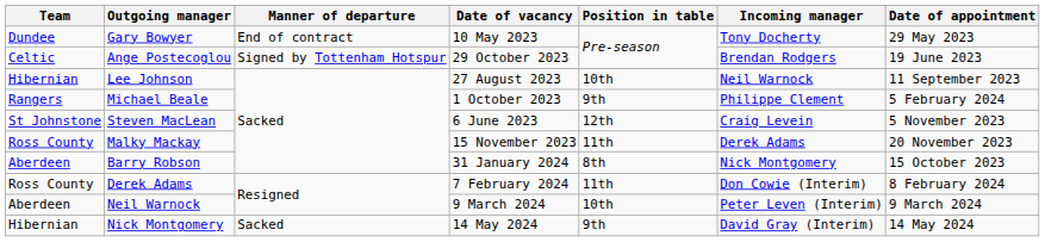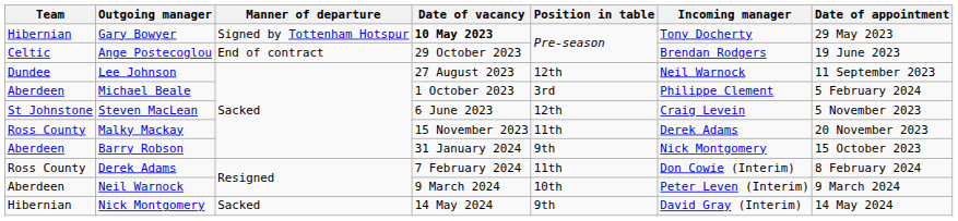 <table class="wikitable sortable">
 <tr>
 <th>Team</th>
 <th>Outgoing manager</th>
 <th>Manner of departure</th>
 <th>Date of vacancy</th>
 <th>Position in table</th>
 <th>Incoming manager</th>
 <th>Date of appointment</th>
 </tr>
 <tr>
-<td><a href='#'>Dundee</a></td>
+<td><a href='#'>Hibernian</a></td>
 <td> <a href='#'>Gary Bowyer</a></td>
-<td>End of contract</td>
-<td>10 May 2023</td>
+<td>Signed by <a href='#'>Tottenham Hotspur</a></td>
+<td><strong>10 May 2023</strong></td>
 <td rowspan="2"><em>Pre-season</em></td>
 <td> <a href='#'>Tony Docherty</a></td>
 <td>29 May 2023</td>
 </tr>
 <tr>
 <td><a href='#'>Celtic</a></td>
 <td> <a href='#'>Ange Postecoglou</a></td>
-<td>Signed by <a href='#'>Tottenham Hotspur</a></td>
+<td>End of contract</td>
 <td>29 October 2023</td>
 <td> <a href='#'>Brendan Rodgers</a></td>
 <td>19 June 2023</td>
 </tr>
 <tr>
-<td><a href='#'>Hibernian</a></td>
+<td><a href='#'>Dundee</a></td>
 <td> <a href='#'>Lee Johnson</a></td>
 <td rowspan="5">Sacked</td>
 <td>27 August 2023</td>
-<td>10th</td>
+<td>12th</td>
 <td> <a href='#'>Neil Warnock</a></td>
 <td>11 September 2023</td>
 </tr>
 <tr>
-<td><a href='#'>Rangers</a></td>
+<td><a href='#'>Aberdeen</a></td>
 <td> <a href='#'>Michael Beale</a></td>
 <td>1 October 2023</td>
-<td>9th</td>
+<td>3rd</td>
 <td> <a href='#'>Philippe Clement</a></td>
 <td>5 February 2024</td>
 </tr>
 <tr>
 <td><a href='#'>St Johnstone</a></td>
 <td> <a href='#'>Steven MacLean</a></td>
 <td>6 June 2023</td>
 <td>12th</td>
 <td> <a href='#'>Craig Levein</a></td>
 <td>5 November 2023</td>
 </tr>
 <tr>
 <td><a href='#'>Ross County</a></td>
 <td> <a href='#'>Malky Mackay</a></td>
 <td>15 November 2023</td>
 <td>11th</td>
 <td> <a href='#'>Derek Adams</a></td>
 <td>20 November 2023</td>
 </tr>
 <tr>
 <td><a href='#'>Aberdeen</a></td>
 <td> <a href='#'>Barry Robson</a></td>
 <td>31 January 2024</td>
-<td>8th</td>
+<td>9th</td>
 <td> <a href='#'>Nick Montgomery</a></td>
 <td>15 October 2023</td>
 </tr>
 <tr>
 <td>Ross County</td>
 <td> <a href='#'>Derek Adams</a></td>
 <td rowspan="2">Resigned</td>
 <td>7 February 2024</td>
 <td>11th</td>
 <td> <a href='#'>Don Cowie</a> (Interim)</td>
 <td>8 February 2024</td>
 </tr>
 <tr>
 <td>Aberdeen</td>
 <td> <a href='#'>Neil Warnock</a></td>
 <td>9 March 2024</td>
 <td>10th</td>
 <td> <a href='#'>Peter Leven</a> (Interim)</td>
 <td>9 March 2024</td>
 </tr>
 <tr>
 <td>Hibernian</td>
 <td> <a href='#'>Nick Montgomery</a></td>
 <td>Sacked</td>
 <td>14 May 2024</td>
 <td>9th</td>
 <td> <a href='#'>David Gray</a> (Interim)</td>
 <td>14 May 2024</td>
 </tr>
 </table>
